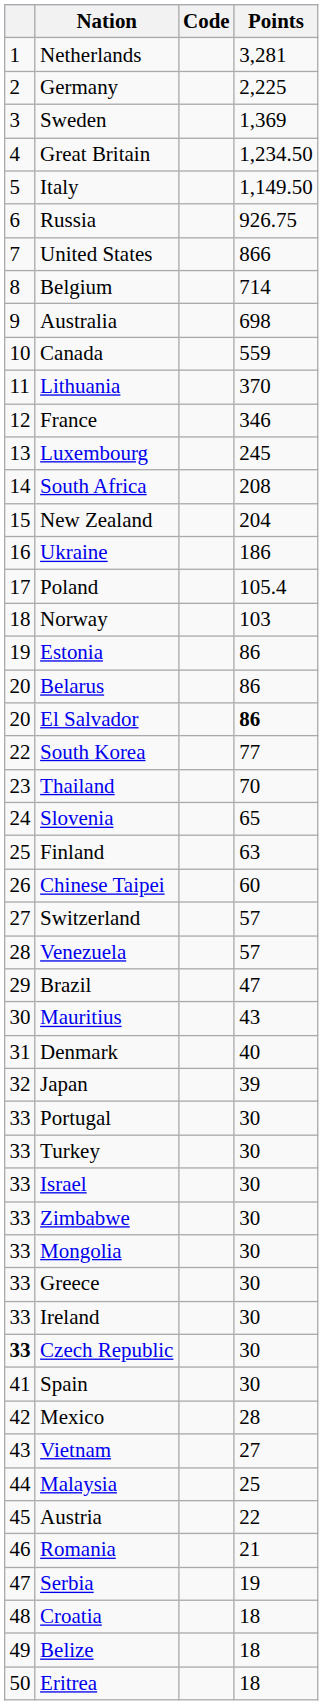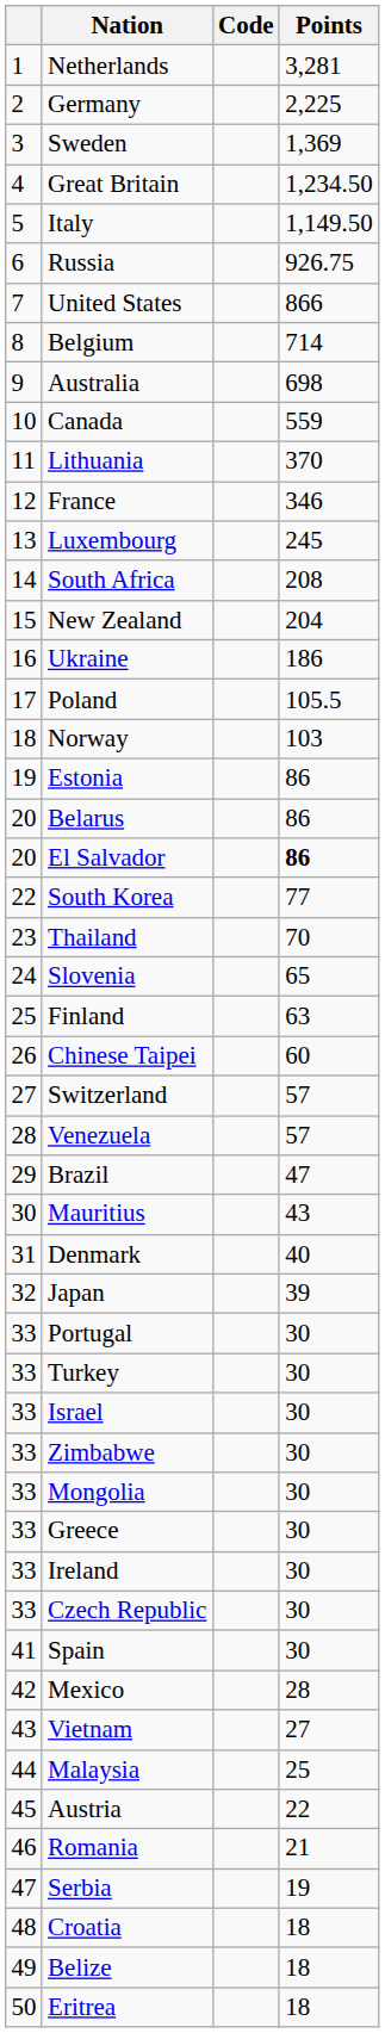 <table class="wikitable sortable">
 <tr style=background:#ccccff;>
 <th></th>
 <th>Nation</th>
 <th>Code</th>
 <th>Points</th>
 </tr>
 <tr>
 <td>1</td>
 <td>Netherlands</td>
 <td></td>
 <td>3,281</td>
 </tr>
 <tr>
 <td>2</td>
 <td>Germany</td>
 <td></td>
 <td>2,225</td>
 </tr>
 <tr>
 <td>3</td>
 <td>Sweden</td>
 <td></td>
 <td>1,369</td>
 </tr>
 <tr>
 <td>4</td>
 <td>Great Britain</td>
 <td></td>
 <td>1,234.50</td>
 </tr>
 <tr>
 <td>5</td>
 <td>Italy</td>
 <td></td>
 <td>1,149.50</td>
 </tr>
 <tr>
 <td>6</td>
 <td>Russia</td>
 <td></td>
 <td>926.75</td>
 </tr>
 <tr>
 <td>7</td>
 <td>United States</td>
 <td></td>
 <td>866</td>
 </tr>
 <tr>
 <td>8</td>
 <td>Belgium</td>
 <td></td>
 <td>714</td>
 </tr>
 <tr>
 <td>9</td>
 <td>Australia</td>
 <td></td>
 <td>698</td>
 </tr>
 <tr>
 <td>10</td>
 <td>Canada</td>
 <td></td>
 <td>559</td>
 </tr>
 <tr>
 <td>11</td>
 <td><a href='#'>Lithuania</a></td>
 <td></td>
 <td>370</td>
 </tr>
 <tr>
 <td>12</td>
 <td>France</td>
 <td></td>
 <td>346</td>
 </tr>
 <tr>
 <td>13</td>
 <td><a href='#'>Luxembourg</a></td>
 <td></td>
 <td>245</td>
 </tr>
 <tr>
 <td>14</td>
 <td><a href='#'>South Africa</a></td>
 <td></td>
 <td>208</td>
 </tr>
 <tr>
 <td>15</td>
 <td>New Zealand</td>
 <td></td>
 <td>204</td>
 </tr>
 <tr>
 <td>16</td>
 <td><a href='#'>Ukraine</a></td>
 <td></td>
 <td>186</td>
 </tr>
 <tr>
 <td>17</td>
 <td>Poland</td>
 <td></td>
-<td>105.4</td>
+<td>105.5</td>
 </tr>
 <tr>
 <td>18</td>
 <td>Norway</td>
 <td></td>
 <td>103</td>
 </tr>
 <tr>
 <td>19</td>
 <td><a href='#'>Estonia</a></td>
 <td></td>
 <td>86</td>
 </tr>
 <tr>
 <td>20</td>
 <td><a href='#'>Belarus</a></td>
 <td></td>
 <td>86</td>
 </tr>
 <tr>
 <td>20</td>
 <td><a href='#'>El Salvador</a></td>
 <td></td>
 <td><strong>86</strong></td>
 </tr>
 <tr>
 <td>22</td>
 <td><a href='#'>South Korea</a></td>
 <td></td>
 <td>77</td>
 </tr>
 <tr>
 <td>23</td>
 <td><a href='#'>Thailand</a></td>
 <td></td>
 <td>70</td>
 </tr>
 <tr>
 <td>24</td>
 <td><a href='#'>Slovenia</a></td>
 <td></td>
 <td>65</td>
 </tr>
 <tr>
 <td>25</td>
 <td>Finland</td>
 <td></td>
 <td>63</td>
 </tr>
 <tr>
 <td>26</td>
 <td><a href='#'>Chinese Taipei</a></td>
 <td></td>
 <td>60</td>
 </tr>
 <tr>
 <td>27</td>
 <td>Switzerland</td>
 <td></td>
 <td>57</td>
 </tr>
 <tr>
 <td>28</td>
 <td><a href='#'>Venezuela</a></td>
 <td></td>
 <td>57</td>
 </tr>
 <tr>
 <td>29</td>
 <td>Brazil</td>
 <td></td>
 <td>47</td>
 </tr>
 <tr>
 <td>30</td>
 <td><a href='#'>Mauritius</a></td>
 <td></td>
 <td>43</td>
 </tr>
 <tr>
 <td>31</td>
 <td>Denmark</td>
 <td></td>
 <td>40</td>
 </tr>
 <tr>
 <td>32</td>
 <td>Japan</td>
 <td></td>
 <td>39</td>
 </tr>
 <tr>
 <td>33</td>
 <td>Portugal</td>
 <td></td>
 <td>30</td>
 </tr>
 <tr>
 <td>33</td>
 <td>Turkey</td>
 <td></td>
 <td>30</td>
 </tr>
 <tr>
 <td>33</td>
 <td><a href='#'>Israel</a></td>
 <td></td>
 <td>30</td>
 </tr>
 <tr>
 <td>33</td>
 <td><a href='#'>Zimbabwe</a></td>
 <td></td>
 <td>30</td>
 </tr>
 <tr>
 <td>33</td>
 <td><a href='#'>Mongolia</a></td>
 <td></td>
 <td>30</td>
 </tr>
 <tr>
 <td>33</td>
 <td>Greece</td>
 <td></td>
 <td>30</td>
 </tr>
 <tr>
 <td>33</td>
 <td>Ireland</td>
 <td></td>
 <td>30</td>
 </tr>
 <tr>
-<td><strong>33</strong></td>
+<td>33</td>
 <td><a href='#'>Czech Republic</a></td>
 <td></td>
 <td>30</td>
 </tr>
 <tr>
 <td>41</td>
 <td>Spain</td>
 <td></td>
 <td>30</td>
 </tr>
 <tr>
 <td>42</td>
 <td>Mexico</td>
 <td></td>
 <td>28</td>
 </tr>
 <tr>
 <td>43</td>
 <td><a href='#'>Vietnam</a></td>
 <td></td>
 <td>27</td>
 </tr>
 <tr>
 <td>44</td>
 <td><a href='#'>Malaysia</a></td>
 <td></td>
 <td>25</td>
 </tr>
 <tr>
 <td>45</td>
 <td>Austria</td>
 <td></td>
 <td>22</td>
 </tr>
 <tr>
 <td>46</td>
 <td><a href='#'>Romania</a></td>
 <td></td>
 <td>21</td>
 </tr>
 <tr>
 <td>47</td>
 <td><a href='#'>Serbia</a></td>
 <td></td>
 <td>19</td>
 </tr>
 <tr>
 <td>48</td>
 <td><a href='#'>Croatia</a></td>
 <td></td>
 <td>18</td>
 </tr>
 <tr>
 <td>49</td>
 <td><a href='#'>Belize</a></td>
 <td></td>
 <td>18</td>
 </tr>
 <tr>
 <td>50</td>
 <td><a href='#'>Eritrea</a></td>
 <td></td>
 <td>18</td>
 </tr>
 </table>
